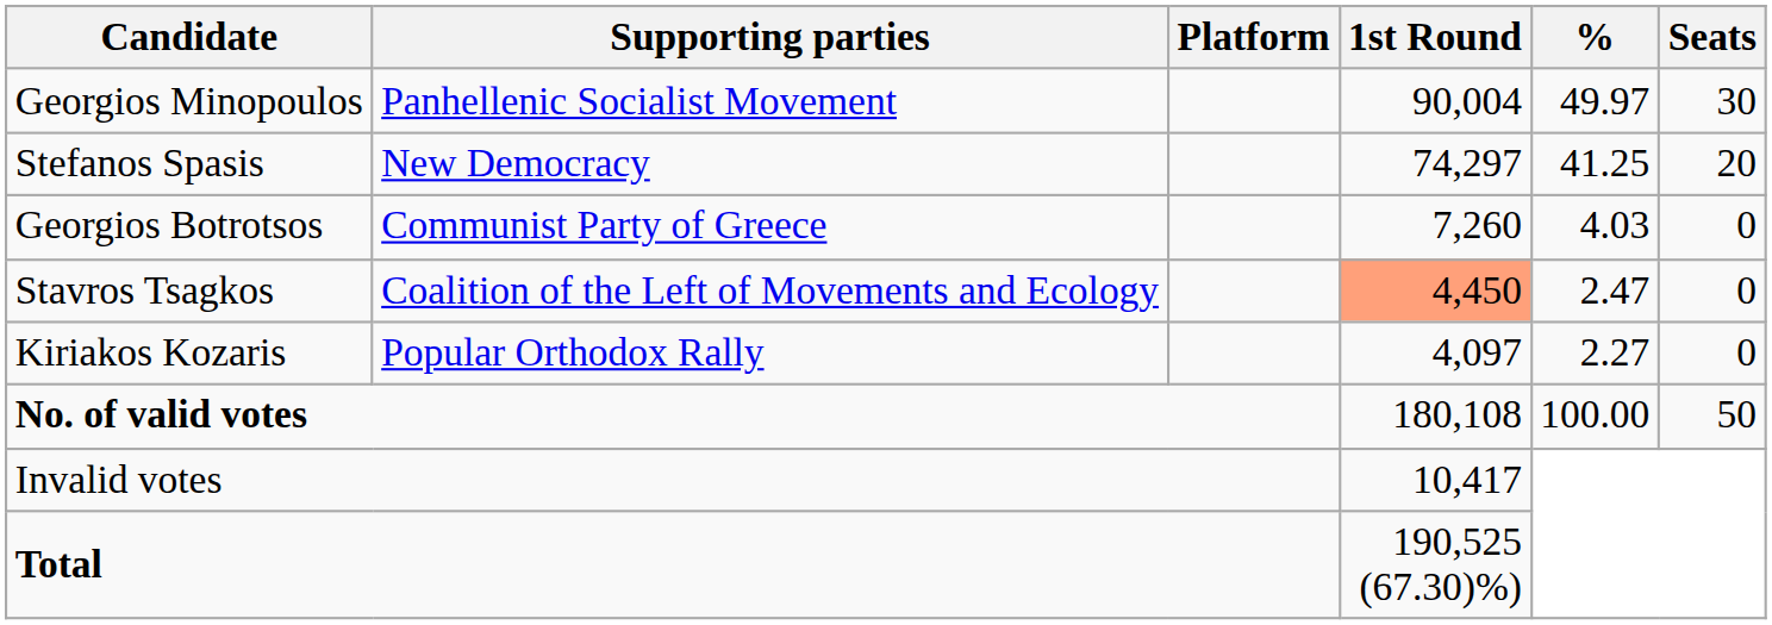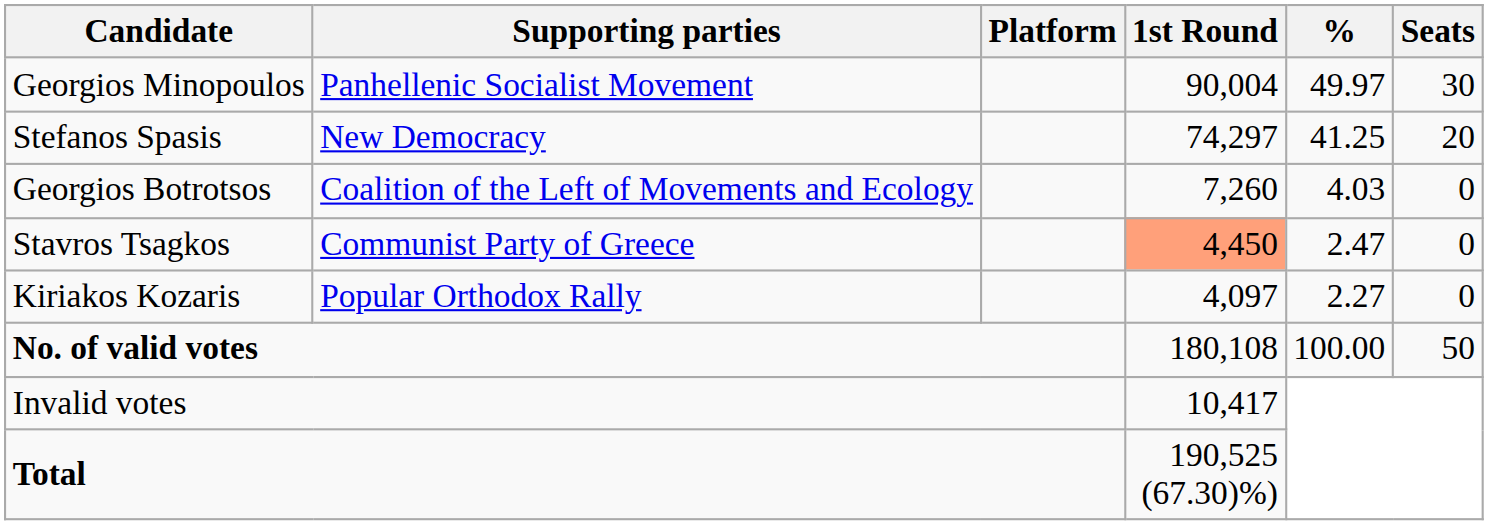 <table class="wikitable">
 <tr>
 <th>Candidate</th>
 <th>Supporting parties</th>
 <th>Platform</th>
 <th>1st Round</th>
 <th>%</th>
 <th>Seats</th>
 </tr>
 <tr>
 <td>Georgios Minopoulos</td>
 <td><a href='#'>Panhellenic Socialist Movement</a></td>
 <td></td>
 <td align="right">90,004</td>
 <td align="right">49.97</td>
 <td align="right">30</td>
 </tr>
 <tr>
 <td>Stefanos Spasis</td>
 <td><a href='#'>New Democracy</a></td>
 <td></td>
 <td align="right">74,297</td>
 <td align="right">41.25</td>
 <td align="right">20</td>
 </tr>
 <tr>
 <td>Georgios Botrotsos</td>
-<td><a href='#'>Communist Party of Greece</a></td>
+<td><a href='#'>Coalition of the Left of Movements and Ecology</a></td>
 <td></td>
 <td align="right">7,260</td>
 <td align="right">4.03</td>
 <td align="right">0</td>
 </tr>
 <tr>
 <td>Stavros Tsagkos</td>
-<td><a href='#'>Coalition of the Left of Movements and Ecology</a></td>
+<td><a href='#'>Communist Party of Greece</a></td>
 <td></td>
 <td align="right" style="background: lightsalmon;">4,450</td>
 <td align="right">2.47</td>
 <td align="right">0</td>
 </tr>
 <tr>
 <td>Kiriakos Kozaris</td>
 <td><a href='#'>Popular Orthodox Rally</a></td>
 <td></td>
 <td align="right">4,097</td>
 <td align="right">2.27</td>
 <td align="right">0</td>
 </tr>
 <tr>
 <td colspan="3"><strong>No. of valid votes</strong></td>
 <td align="right">180,108</td>
 <td align="right">100.00</td>
 <td align="right">50</td>
 </tr>
 <tr>
 <td colspan="3">Invalid votes</td>
 <td align="right">10,417</td>
 <td colspan="4" rowspan="2" bgcolor="white"> </td>
 </tr>
 <tr>
 <td colspan="3"><strong>Total</strong></td>
 <td align="right">190,525<br>(67.30)%)</td>
 </tr>
 </table>
